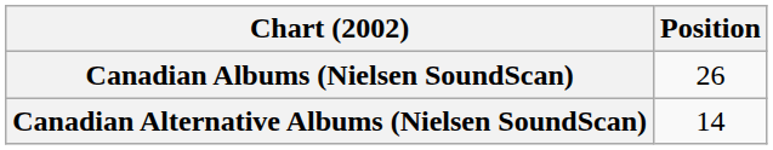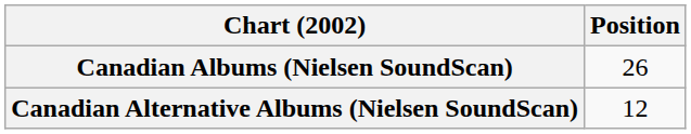 <table class="wikitable plainrowheaders" style="text-align:center">
 <tr>
 <th scope="col">Chart (2002)</th>
 <th scope="col">Position</th>
 </tr>
 <tr>
 <th scope="row">Canadian Albums (Nielsen SoundScan)</th>
 <td>26</td>
 </tr>
 <tr>
 <th scope="row">Canadian Alternative Albums (Nielsen SoundScan)</th>
-<td>14</td>
+<td>12</td>
 </tr>
 </table>
